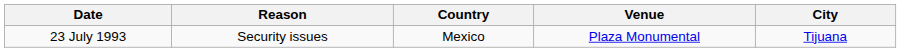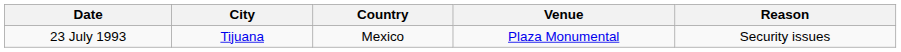 <table class="wikitable plainrowheaders" style="text-align:center;">
 <tr>
 <th scope="col" style="width:12em;">Date</th>
-<th scope="col" style="width:16em;">Reason</th>
+<th scope="col" style="width:10em;">City</th>
 <th scope="col" style="width:10em;">Country</th>
 <th scope="col" style="width:16em;">Venue</th>
-<th scope="col" style="width:10em;">City</th>
+<th scope="col" style="width:16em;">Reason</th>
 </tr>
 <tr>
 <td>23 July 1993</td>
-<td>Security issues</td>
+<td><a href='#'>Tijuana</a></td>
 <td>Mexico</td>
 <td><a href='#'>Plaza Monumental</a></td>
-<td><a href='#'>Tijuana</a></td>
+<td>Security issues</td>
 </tr>
 </table>
